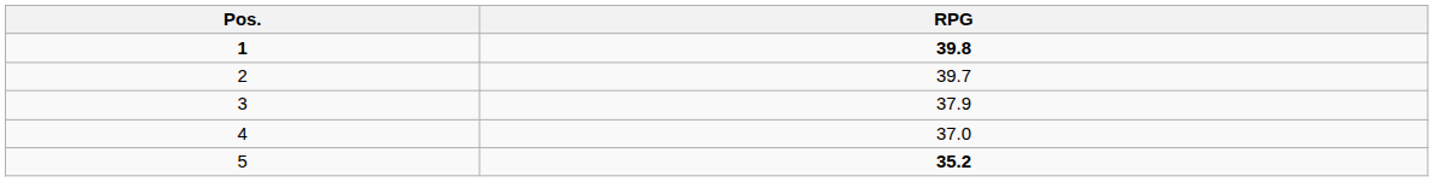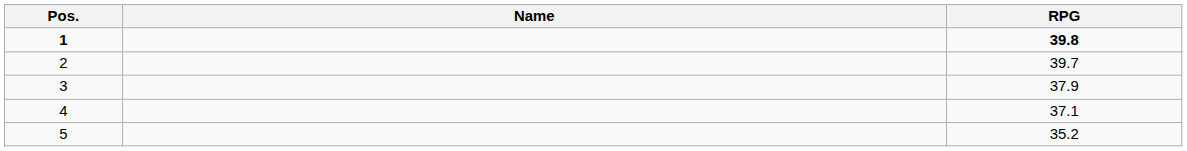 <table class=wikitable width="80%">
 <tr>
 <th width="10%">Pos.</th>
+<th width="70%">Name</th>
 <th width="20%">RPG</th>
 </tr>
 <tr>
 <td align=center><strong>1</strong></td>
+<td><strong></strong></td>
 <td align=center><strong>39.8</strong></td>
 </tr>
 <tr>
 <td align=center>2</td>
+<td></td>
 <td align=center>39.7</td>
 </tr>
 <tr>
 <td align=center>3</td>
+<td></td>
 <td align=center>37.9</td>
 </tr>
 <tr>
 <td align=center>4</td>
-<td align=center>37.0</td>
+<td></td>
+<td align=center>37.1</td>
 </tr>
 <tr>
 <td align=center>5</td>
-<td align=center><strong>35.2</strong></td>
+<td></td>
+<td align=center>35.2</td>
 </tr>
 </table>
